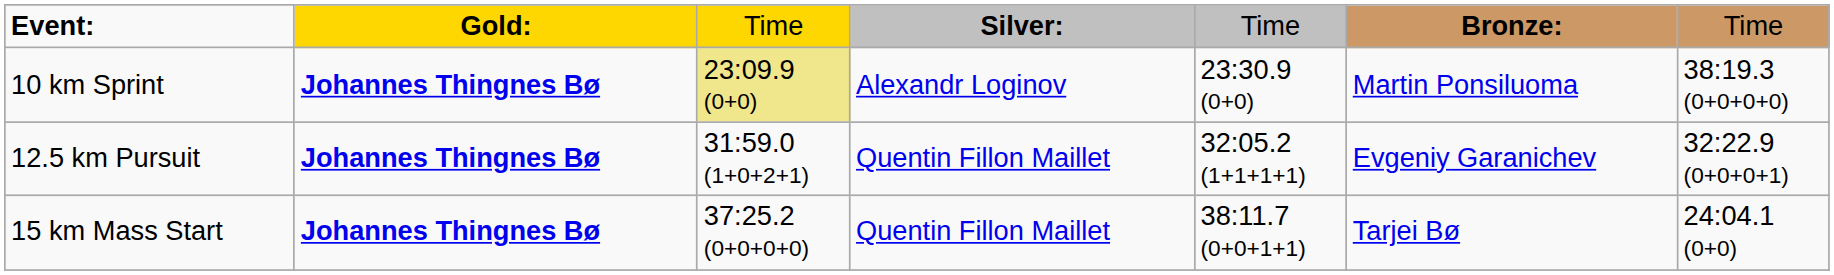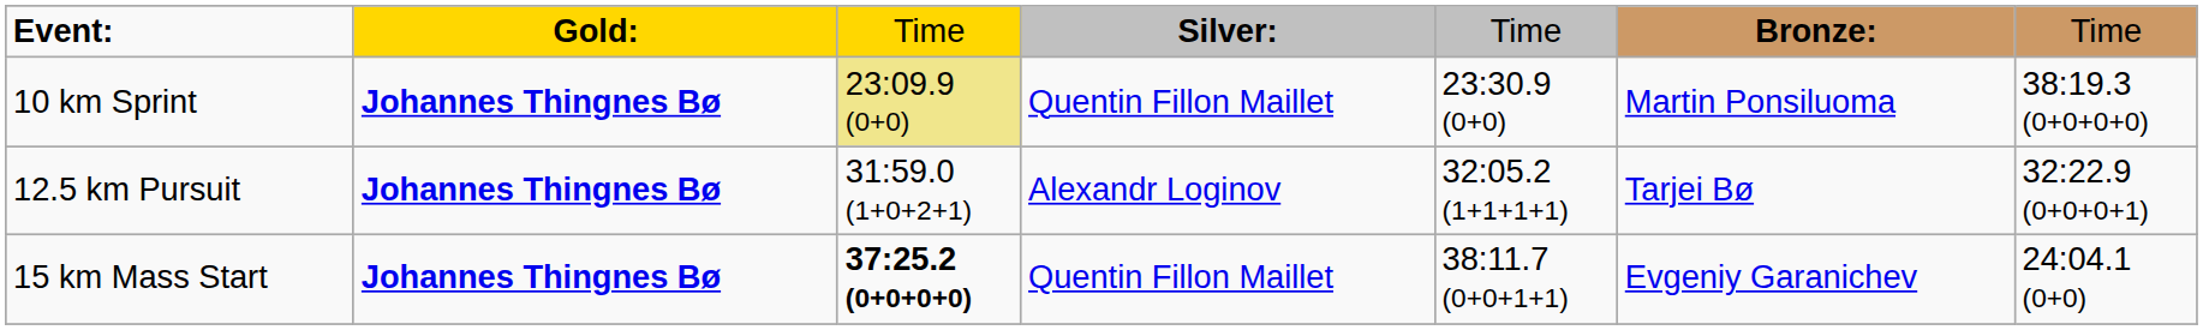 <table class="wikitable" width=85%>
 <tr>
 <td><strong>Event:</strong></td>
 <td style="text-align:center;background-color:gold;"><strong>Gold:</strong></td>
 <td style="text-align:center;background-color:gold;">Time</td>
 <td style="text-align:center;background-color:silver;"><strong>Silver:</strong></td>
 <td style="text-align:center;background-color:silver;">Time</td>
 <td style="text-align:center;background-color:#CC9966;"><strong>Bronze:</strong></td>
 <td style="text-align:center;background-color:#CC9966;">Time</td>
 </tr>
 <tr>
 <td>10 km Sprint</td>
 <td><strong><a href='#'>Johannes Thingnes Bø</a></strong><br><small></small></td>
 <td style="background: khaki;">23:09.9<br><small>(0+0)</small></td>
-<td><a href='#'>Alexandr Loginov</a><br><small></small></td>
+<td><a href='#'>Quentin Fillon Maillet</a><br><small></small></td>
 <td>23:30.9<br><small>(0+0)</small></td>
 <td><a href='#'>Martin Ponsiluoma</a><br><small></small></td>
 <td>38:19.3<br><small>(0+0+0+0)</small></td>
 </tr>
 <tr>
 <td>12.5 km Pursuit</td>
 <td><strong><a href='#'>Johannes Thingnes Bø</a></strong><br><small></small></td>
 <td>31:59.0<br><small>(1+0+2+1)</small></td>
-<td><a href='#'>Quentin Fillon Maillet</a><br><small></small></td>
+<td><a href='#'>Alexandr Loginov</a><br><small></small></td>
 <td>32:05.2<br><small>(1+1+1+1)</small></td>
-<td><a href='#'>Evgeniy Garanichev</a><br><small></small></td>
+<td><a href='#'>Tarjei Bø</a><br><small></small></td>
 <td>32:22.9<br><small>(0+0+0+1)</small></td>
 </tr>
 <tr>
 <td>15 km Mass Start</td>
 <td><strong><a href='#'>Johannes Thingnes Bø</a></strong><br><small></small></td>
-<td>37:25.2<br><small>(0+0+0+0)</small></td>
+<td><strong>37:25.2<br><small>(0+0+0+0)</small></strong></td>
 <td><a href='#'>Quentin Fillon Maillet</a><br><small></small></td>
 <td>38:11.7<br><small>(0+0+1+1)</small></td>
-<td><a href='#'>Tarjei Bø</a><br><small></small></td>
+<td><a href='#'>Evgeniy Garanichev</a><br><small></small></td>
 <td>24:04.1<br><small>(0+0)</small></td>
 </tr>
 </table>
